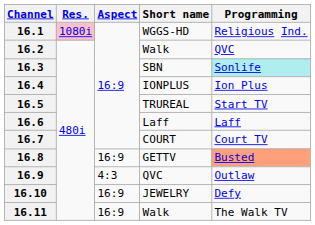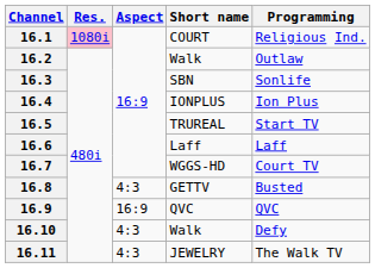 <table class="wikitable">
 <tr>
 <th scope = "col"><a href='#'>Channel</a></th>
 <th scope = "col"><a href='#'>Res.</a></th>
 <th scope = "col"><a href='#'>Aspect</a></th>
 <th scope = "col">Short name</th>
 <th scope = "col">Programming</th>
 </tr>
 <tr>
 <th scope = "row">16.1</th>
 <td style="background: pink;"><a href='#'>1080i</a></td>
 <td rowspan="7"><a href='#'>16:9</a></td>
-<td>WGGS-HD</td>
+<td>COURT</td>
 <td><a href='#'>Religious</a> <a href='#'>Ind.</a></td>
 </tr>
 <tr>
 <th scope = "row">16.2</th>
 <td rowspan="10"><a href='#'>480i</a></td>
 <td>Walk</td>
-<td><a href='#'>QVC</a></td>
+<td><a href='#'>Outlaw</a></td>
 </tr>
 <tr>
 <th scope = "row">16.3</th>
 <td>SBN</td>
-<td style="background: paleturquoise;"><a href='#'>Sonlife</a></td>
+<td><a href='#'>Sonlife</a></td>
 </tr>
 <tr>
 <th scope = "row">16.4</th>
 <td>IONPLUS</td>
 <td><a href='#'>Ion Plus</a></td>
 </tr>
 <tr>
 <th scope = "row">16.5</th>
 <td>TRUREAL</td>
 <td><a href='#'>Start TV</a></td>
 </tr>
 <tr>
 <th scope = "row">16.6</th>
 <td>Laff</td>
 <td><a href='#'>Laff</a></td>
 </tr>
 <tr>
 <th scope = "row">16.7</th>
-<td>COURT</td>
+<td>WGGS-HD</td>
 <td><a href='#'>Court TV</a></td>
 </tr>
 <tr>
 <th scope = "row">16.8</th>
-<td>16:9</td>
+<td>4:3</td>
 <td>GETTV</td>
-<td style="background: lightsalmon;"><a href='#'>Busted</a></td>
+<td><a href='#'>Busted</a></td>
 </tr>
 <tr>
 <th scope = "row">16.9</th>
-<td>4:3</td>
+<td>16:9</td>
 <td>QVC</td>
-<td><a href='#'>Outlaw</a></td>
+<td><a href='#'>QVC</a></td>
 </tr>
 <tr>
 <th scope = "row">16.10</th>
-<td>16:9</td>
-<td>JEWELRY</td>
+<td>4:3</td>
+<td>Walk</td>
 <td><a href='#'>Defy</a></td>
 </tr>
 <tr>
 <th scope = "row">16.11</th>
-<td>16:9</td>
-<td>Walk</td>
+<td>4:3</td>
+<td>JEWELRY</td>
 <td>The Walk TV</td>
 </tr>
 </table>
